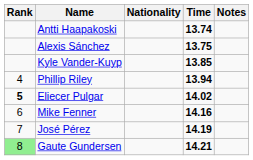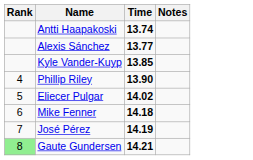 <table class="wikitable sortable" style="text-align:center">
 <tr>
 <th>Rank</th>
 <th>Name</th>
-<th>Nationality</th>
 <th>Time</th>
 <th>Notes</th>
 </tr>
 <tr>
 <td></td>
 <td align=left><a href='#'>Antti Haapakoski</a></td>
-<td align=left></td>
 <td><strong>13.74</strong></td>
 <td></td>
 </tr>
 <tr>
 <td></td>
 <td align=left><a href='#'>Alexis Sánchez</a></td>
-<td align=left></td>
-<td><strong>13.75</strong></td>
+<td><strong>13.77</strong></td>
 <td></td>
 </tr>
 <tr>
 <td></td>
 <td align=left><a href='#'>Kyle Vander-Kuyp</a></td>
-<td align=left></td>
 <td><strong>13.85</strong></td>
 <td></td>
 </tr>
 <tr>
 <td>4</td>
 <td align=left><a href='#'>Phillip Riley</a></td>
-<td align=left></td>
-<td><strong>13.94</strong></td>
+<td><strong>13.90</strong></td>
 <td></td>
 </tr>
 <tr>
-<td><strong>5</strong></td>
+<td>5</td>
 <td align=left><a href='#'>Eliecer Pulgar</a></td>
-<td align=left></td>
 <td><strong>14.02</strong></td>
 <td></td>
 </tr>
 <tr>
 <td>6</td>
 <td align=left><a href='#'>Mike Fenner</a></td>
-<td align=left></td>
-<td><strong>14.16</strong></td>
+<td><strong>14.18</strong></td>
 <td></td>
 </tr>
 <tr>
 <td>7</td>
 <td align=left><a href='#'>José Pérez</a></td>
-<td align=left></td>
 <td><strong>14.19</strong></td>
 <td></td>
 </tr>
 <tr>
 <td style="background: lightgreen;">8</td>
 <td align=left><a href='#'>Gaute Gundersen</a></td>
-<td align=left></td>
 <td><strong>14.21</strong></td>
 <td></td>
 </tr>
 </table>
